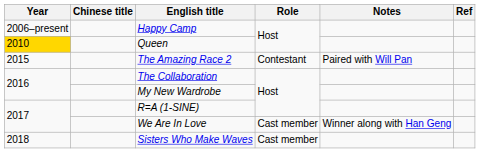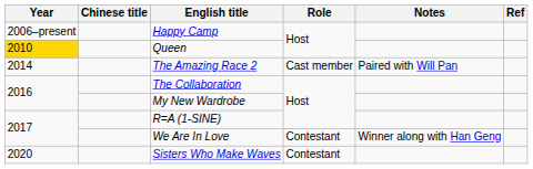 <table class="wikitable">
 <tr>
 <th>Year</th>
 <th>Chinese title</th>
 <th>English title</th>
 <th>Role</th>
 <th>Notes</th>
 <th>Ref</th>
 </tr>
 <tr>
 <td>2006–present</td>
 <td></td>
 <td><em><a href='#'>Happy Camp</a></em></td>
 <td rowspan=2>Host</td>
 <td></td>
 <td></td>
 </tr>
 <tr>
 <td style="background: gold;">2010</td>
 <td></td>
 <td><em>Queen</em></td>
 <td></td>
 <td></td>
 </tr>
 <tr>
-<td>2015</td>
+<td>2014</td>
 <td></td>
 <td><em><a href='#'>The Amazing Race 2</a></em></td>
-<td>Contestant</td>
+<td>Cast member</td>
 <td>Paired with <a href='#'>Will Pan</a></td>
 <td></td>
 </tr>
 <tr>
 <td rowspan=2>2016</td>
 <td></td>
 <td><em><a href='#'>The Collaboration</a></em></td>
 <td rowspan=3>Host</td>
 <td></td>
 <td></td>
 </tr>
 <tr>
 <td></td>
 <td><em>My New Wardrobe</em></td>
 <td></td>
 <td></td>
 </tr>
 <tr>
 <td rowspan=2>2017</td>
 <td></td>
 <td><em>R=A (1-SINE)</em></td>
 <td></td>
 <td></td>
 </tr>
 <tr>
 <td></td>
 <td><em>We Are In Love</em></td>
-<td>Cast member</td>
+<td>Contestant</td>
 <td>Winner along with <a href='#'>Han Geng</a></td>
 <td></td>
 </tr>
 <tr>
-<td>2018</td>
+<td>2020</td>
 <td></td>
 <td><em><a href='#'>Sisters Who Make Waves</a></em></td>
-<td>Cast member</td>
+<td>Contestant</td>
 <td></td>
 <td></td>
 </tr>
 </table>
